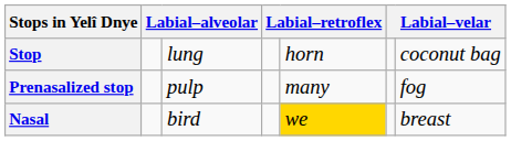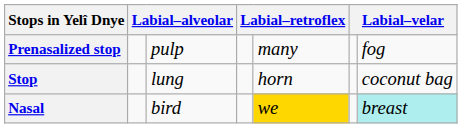 <table class="wikitable" font-size:larger;">
 <tr style="vertical-align: center; font-size: small; height: 2em">
 <th>Stops in Yelî Dnye</th>
 <th colspan=2><a href='#'>Labial–alveolar</a></th>
 <th colspan=2><a href='#'>Labial–retroflex</a></th>
 <th colspan=2><a href='#'>Labial–velar</a></th>
+</tr>
+<tr>
+<th style="font-size:small; text-align:left"><a href='#'>Prenasalized stop</a></th>
+<td></td>
+<td><em>pulp</em></td>
+<td></td>
+<td><em>many</em></td>
+<td></td>
+<td><em>fog</em></td>
 </tr>
 <tr>
 <th style="font-size:small; text-align:left"><a href='#'>Stop</a></th>
 <td></td>
 <td><em>lung</em></td>
 <td></td>
 <td><em>horn</em></td>
 <td></td>
 <td><em>coconut bag</em></td>
 </tr>
 <tr>
-<th style="font-size:small; text-align:left"><a href='#'>Prenasalized stop</a></th>
-<td></td>
-<td><em>pulp</em></td>
-<td></td>
-<td><em>many</em></td>
-<td></td>
-<td><em>fog</em></td>
-</tr>
-<tr>
 <th style="font-size:small; text-align:left"><a href='#'>Nasal</a></th>
 <td></td>
 <td><em>bird</em></td>
 <td></td>
 <td style="background: gold;"><em>we</em></td>
 <td></td>
-<td><em>breast</em></td>
+<td style="background: paleturquoise;"><em>breast</em></td>
 </tr>
 </table>
